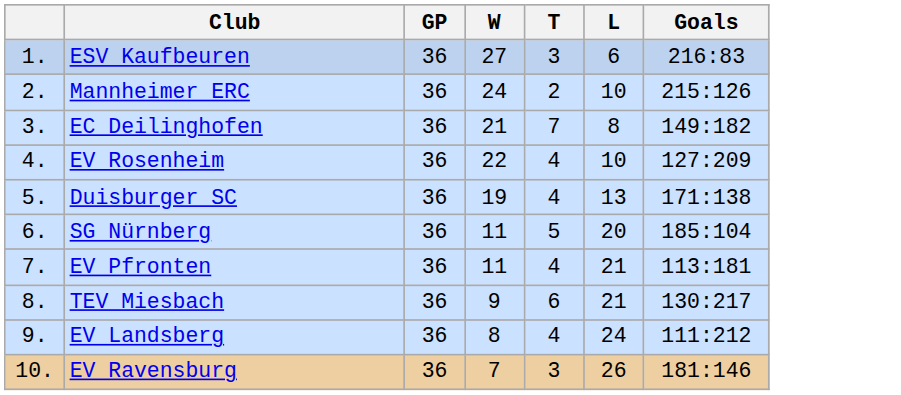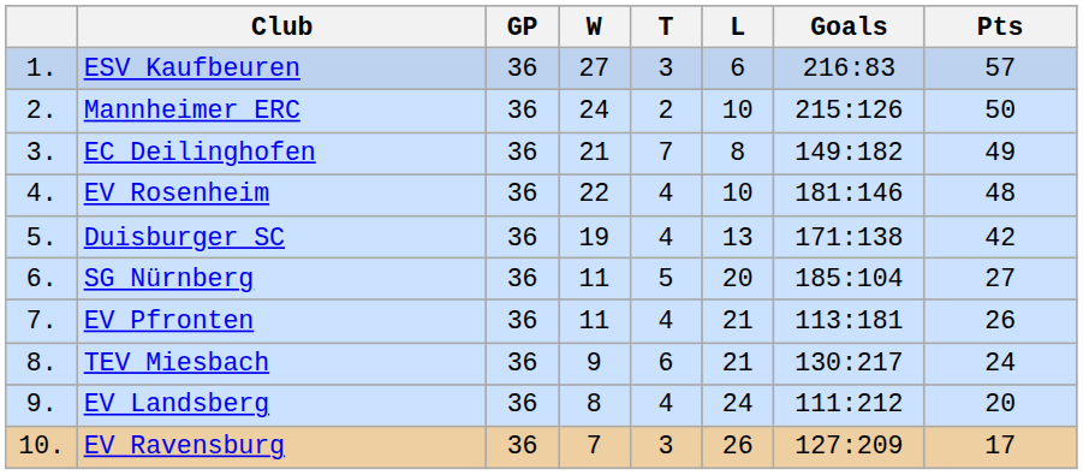 <table class="wikitable">
 <tr>
 <th width="30"></th>
 <th width="200">Club</th>
 <th width="30">GP</th>
 <th width="30">W</th>
 <th width="30">T</th>
 <th width="30">L</th>
 <th width="70">Goals</th>
+<th width="70">Pts</th>
 </tr>
 <tr bgcolor="#BCD2EE" align="center">
 <td>1.</td>
 <td align="left"><a href='#'>ESV Kaufbeuren</a></td>
 <td>36</td>
 <td>27</td>
 <td>3</td>
 <td>6</td>
 <td>216:83</td>
+<td>57</td>
 </tr>
 <tr bgcolor=#CAE1FF align="center">
 <td>2.</td>
 <td align="left"><a href='#'>Mannheimer ERC</a></td>
 <td>36</td>
 <td>24</td>
 <td>2</td>
 <td>10</td>
 <td>215:126</td>
+<td>50</td>
 </tr>
 <tr bgcolor=#CAE1FF align="center">
 <td>3.</td>
 <td align="left"><a href='#'>EC Deilinghofen</a></td>
 <td>36</td>
 <td>21</td>
 <td>7</td>
 <td>8</td>
 <td>149:182</td>
+<td>49</td>
 </tr>
 <tr bgcolor=#CAE1FF align="center">
 <td>4.</td>
 <td align="left"><a href='#'>EV Rosenheim</a></td>
 <td>36</td>
 <td>22</td>
 <td>4</td>
 <td>10</td>
-<td>127:209</td>
+<td>181:146</td>
+<td>48</td>
 </tr>
 <tr bgcolor=#CAE1FF align="center">
 <td>5.</td>
 <td align="left"><a href='#'>Duisburger SC</a></td>
 <td>36</td>
 <td>19</td>
 <td>4</td>
 <td>13</td>
 <td>171:138</td>
+<td>42</td>
 </tr>
 <tr bgcolor=#CAE1FF align="center">
 <td>6.</td>
 <td align="left"><a href='#'>SG Nürnberg</a></td>
 <td>36</td>
 <td>11</td>
 <td>5</td>
 <td>20</td>
 <td>185:104</td>
+<td>27</td>
 </tr>
 <tr bgcolor=#CAE1FF align="center">
 <td>7.</td>
 <td align="left"><a href='#'>EV Pfronten</a></td>
 <td>36</td>
 <td>11</td>
 <td>4</td>
 <td>21</td>
 <td>113:181</td>
+<td>26</td>
 </tr>
 <tr bgcolor=#CAE1FF align="center">
 <td>8.</td>
 <td align="left"><a href='#'>TEV Miesbach</a></td>
 <td>36</td>
 <td>9</td>
 <td>6</td>
 <td>21</td>
 <td>130:217</td>
+<td>24</td>
 </tr>
 <tr bgcolor=#CAE1FF align="center">
 <td>9.</td>
 <td align="left"><a href='#'>EV Landsberg</a></td>
 <td>36</td>
 <td>8</td>
 <td>4</td>
 <td>24</td>
 <td>111:212</td>
+<td>20</td>
 </tr>
 <tr bgcolor=#EECFA1 align="center">
 <td>10.</td>
 <td align="left"><a href='#'>EV Ravensburg</a></td>
 <td>36</td>
 <td>7</td>
 <td>3</td>
 <td>26</td>
-<td>181:146</td>
+<td>127:209</td>
+<td>17</td>
 </tr>
 </table>
